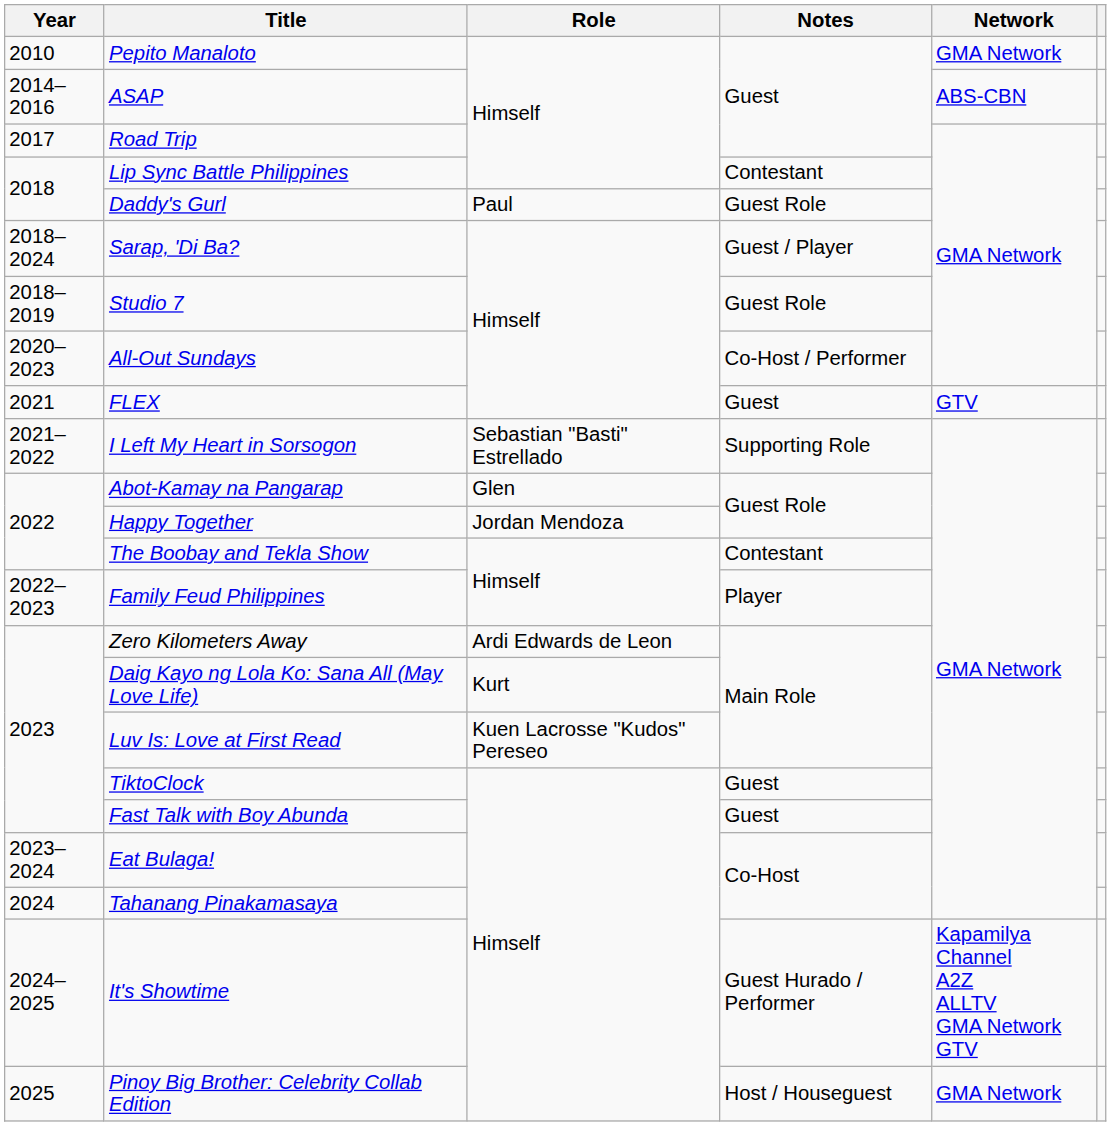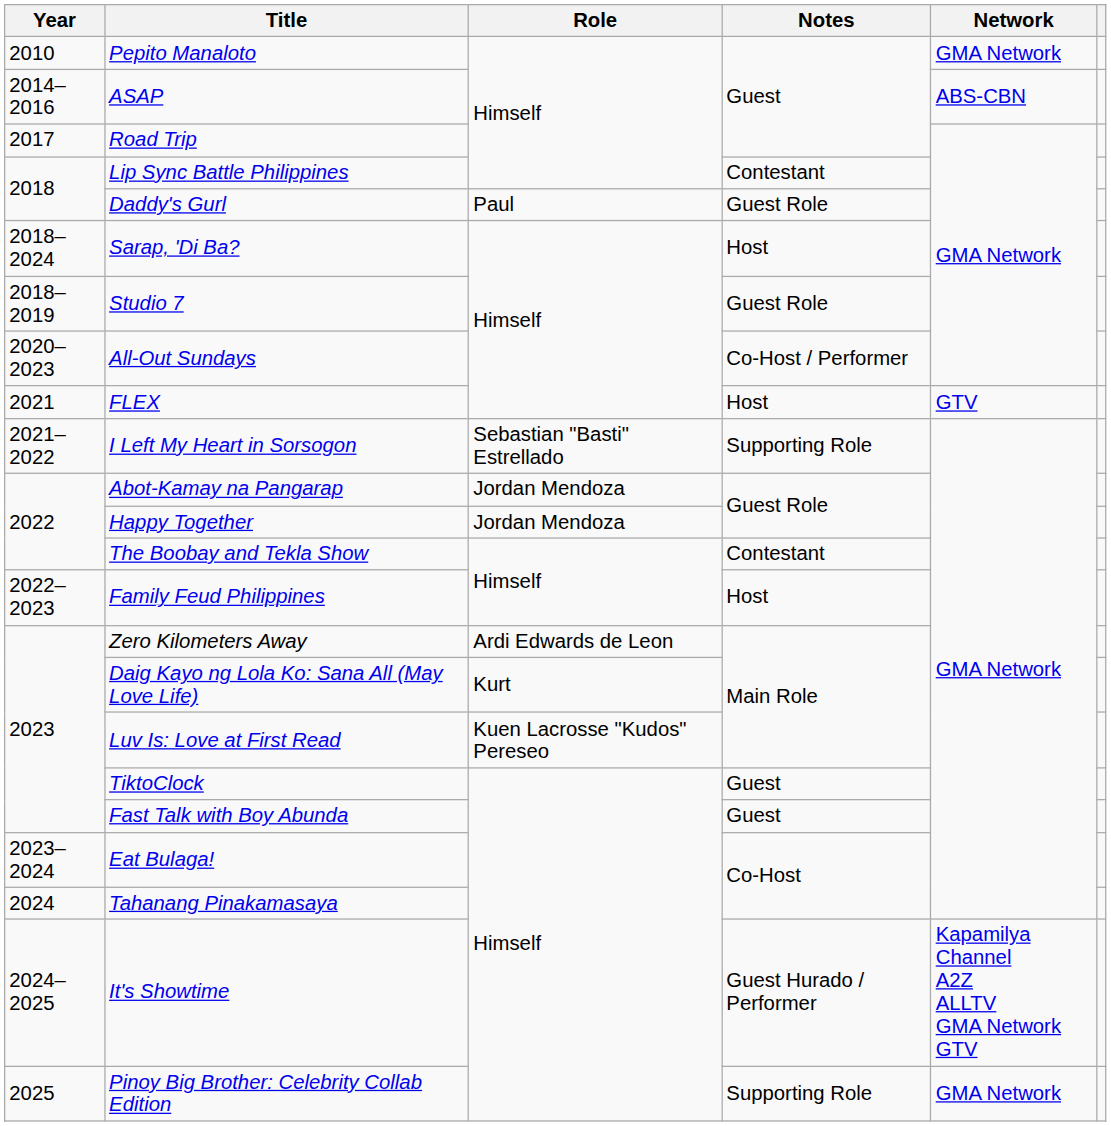 <table class="wikitable sortable">
 <tr>
 <th>Year</th>
 <th>Title</th>
 <th>Role</th>
 <th>Notes</th>
 <th>Network</th>
 <th></th>
 </tr>
 <tr>
 <td>2010</td>
 <td><em><a href='#'>Pepito Manaloto</a></em></td>
 <td rowspan="4">Himself</td>
 <td rowspan="3">Guest</td>
 <td><a href='#'>GMA Network</a></td>
 <td></td>
 </tr>
 <tr>
 <td>2014–2016</td>
 <td><em><a href='#'>ASAP</a></em></td>
 <td><a href='#'>ABS-CBN</a></td>
 <td></td>
 </tr>
 <tr>
 <td>2017</td>
 <td><em><a href='#'>Road Trip</a></em></td>
 <td rowspan="6"><a href='#'>GMA Network</a></td>
 <td></td>
 </tr>
 <tr>
 <td rowspan="2">2018</td>
 <td><em><a href='#'>Lip Sync Battle Philippines</a></em></td>
 <td>Contestant</td>
 <td></td>
 </tr>
 <tr>
 <td><em><a href='#'>Daddy's Gurl</a></em></td>
 <td>Paul</td>
 <td>Guest Role</td>
 <td></td>
 </tr>
 <tr>
 <td>2018–2024</td>
 <td><em><a href='#'>Sarap, 'Di Ba?</a></em></td>
 <td rowspan="4">Himself</td>
-<td>Guest / Player</td>
+<td>Host</td>
 <td></td>
 </tr>
 <tr>
 <td>2018–2019</td>
 <td><em><a href='#'>Studio 7</a></em></td>
 <td>Guest Role</td>
 <td></td>
 </tr>
 <tr>
 <td>2020–2023</td>
 <td><em><a href='#'>All-Out Sundays</a></em></td>
 <td>Co-Host / Performer</td>
 <td></td>
 </tr>
 <tr>
 <td>2021</td>
 <td><em><a href='#'>FLEX</a></em></td>
-<td>Guest</td>
+<td>Host</td>
 <td><a href='#'>GTV</a></td>
 <td></td>
 </tr>
 <tr>
 <td>2021–2022</td>
 <td><em><a href='#'>I Left My Heart in Sorsogon</a></em></td>
 <td>Sebastian "Basti" Estrellado</td>
 <td>Supporting Role</td>
 <td rowspan="12"><a href='#'>GMA Network</a></td>
 <td></td>
 </tr>
 <tr>
 <td rowspan="3">2022</td>
 <td><em><a href='#'>Abot-Kamay na Pangarap</a></em></td>
-<td>Glen</td>
+<td>Jordan Mendoza</td>
 <td rowspan="2">Guest Role</td>
 <td></td>
 </tr>
 <tr>
 <td><em><a href='#'>Happy Together</a></em></td>
 <td>Jordan Mendoza</td>
 <td></td>
 </tr>
 <tr>
 <td><em><a href='#'>The Boobay and Tekla Show</a></em></td>
 <td rowspan="2">Himself</td>
 <td>Contestant</td>
 <td></td>
 </tr>
 <tr>
 <td>2022–2023</td>
 <td><em><a href='#'>Family Feud Philippines</a></em></td>
-<td>Player</td>
+<td>Host</td>
 <td></td>
 </tr>
 <tr>
 <td rowspan="5">2023</td>
 <td><em>Zero Kilometers Away</em></td>
 <td>Ardi Edwards de Leon</td>
 <td rowspan="3">Main Role</td>
 <td></td>
 </tr>
 <tr>
 <td><em><a href='#'>Daig Kayo ng Lola Ko: Sana All (May Love Life)</a></em></td>
 <td>Kurt</td>
 <td></td>
 </tr>
 <tr>
 <td><em><a href='#'>Luv Is: Love at First Read</a></em></td>
 <td>Kuen Lacrosse "Kudos" Pereseo</td>
 <td></td>
 </tr>
 <tr>
 <td><em><a href='#'>TiktoClock</a></em></td>
 <td rowspan="6">Himself</td>
 <td>Guest</td>
 <td></td>
 </tr>
 <tr>
 <td><em><a href='#'>Fast Talk with Boy Abunda</a></em></td>
 <td>Guest</td>
 <td></td>
 </tr>
 <tr>
 <td>2023–2024</td>
 <td><em><a href='#'>Eat Bulaga!</a></em></td>
 <td rowspan="2">Co-Host</td>
 <td></td>
 </tr>
 <tr>
 <td>2024</td>
 <td><em><a href='#'>Tahanang Pinakamasaya</a></em></td>
 <td></td>
 </tr>
 <tr>
 <td>2024–2025</td>
 <td><em><a href='#'>It's Showtime</a></em></td>
 <td>Guest Hurado / Performer</td>
 <td><a href='#'>Kapamilya Channel</a> <br><a href='#'>A2Z</a> <br><a href='#'>ALLTV</a> <br><a href='#'>GMA Network</a> <br><a href='#'>GTV</a></td>
 <td></td>
 </tr>
 <tr>
 <td>2025</td>
 <td><em><a href='#'>Pinoy Big Brother: Celebrity Collab Edition</a></em></td>
-<td>Host / Houseguest</td>
+<td>Supporting Role</td>
 <td><a href='#'>GMA Network</a></td>
 <td></td>
 </tr>
 </table>
